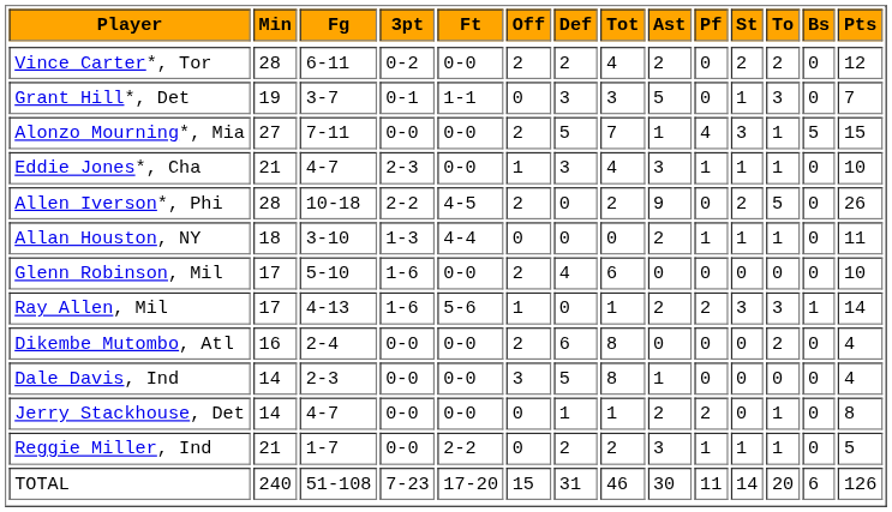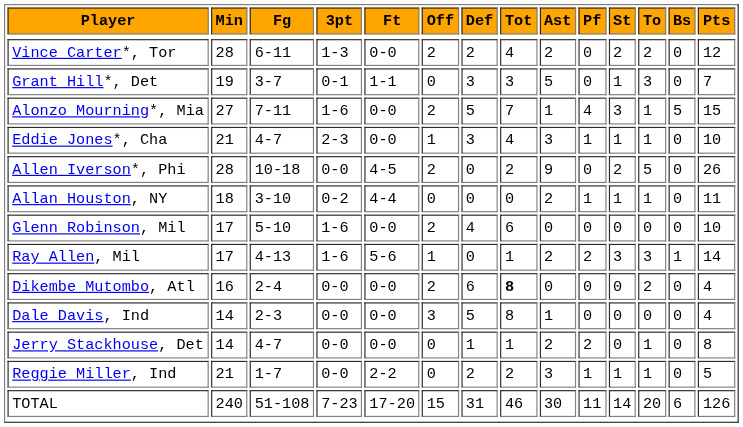 <table cellpadding=3 border=1>
 <tr style="background: #FFA500">
 <th><strong>Player</strong></th>
 <th><strong>Min</strong></th>
 <th><strong>Fg</strong></th>
 <th><strong>3pt</strong></th>
 <th><strong>Ft</strong></th>
 <th><strong>Off</strong></th>
 <th><strong>Def</strong></th>
 <th><strong>Tot</strong></th>
 <th><strong>Ast</strong></th>
 <th><strong>Pf</strong></th>
 <th><strong>St</strong></th>
 <th><strong>To</strong></th>
 <th><strong>Bs</strong></th>
 <th><strong>Pts</strong></th>
 </tr>
 <tr style="background: #FFA500">
 </tr>
 <tr>
 <td><a href='#'>Vince Carter</a>*, Tor</td>
 <td>28</td>
 <td>6-11</td>
-<td>0-2</td>
+<td>1-3</td>
 <td>0-0</td>
 <td>2</td>
 <td>2</td>
 <td>4</td>
 <td>2</td>
 <td>0</td>
 <td>2</td>
 <td>2</td>
 <td>0</td>
 <td>12</td>
 </tr>
 <tr>
 <td><a href='#'>Grant Hill</a>*, Det</td>
 <td>19</td>
 <td>3-7</td>
 <td>0-1</td>
 <td>1-1</td>
 <td>0</td>
 <td>3</td>
 <td>3</td>
 <td>5</td>
 <td>0</td>
 <td>1</td>
 <td>3</td>
 <td>0</td>
 <td>7</td>
 </tr>
 <tr>
 <td><a href='#'>Alonzo Mourning</a>*, Mia</td>
 <td>27</td>
 <td>7-11</td>
-<td>0-0</td>
+<td>1-6</td>
 <td>0-0</td>
 <td>2</td>
 <td>5</td>
 <td>7</td>
 <td>1</td>
 <td>4</td>
 <td>3</td>
 <td>1</td>
 <td>5</td>
 <td>15</td>
 </tr>
 <tr>
 <td><a href='#'>Eddie Jones</a>*, Cha</td>
 <td>21</td>
 <td>4-7</td>
 <td>2-3</td>
 <td>0-0</td>
 <td>1</td>
 <td>3</td>
 <td>4</td>
 <td>3</td>
 <td>1</td>
 <td>1</td>
 <td>1</td>
 <td>0</td>
 <td>10</td>
 </tr>
 <tr>
 <td><a href='#'>Allen Iverson</a>*, Phi</td>
 <td>28</td>
 <td>10-18</td>
-<td>2-2</td>
+<td>0-0</td>
 <td>4-5</td>
 <td>2</td>
 <td>0</td>
 <td>2</td>
 <td>9</td>
 <td>0</td>
 <td>2</td>
 <td>5</td>
 <td>0</td>
 <td>26</td>
 </tr>
 <tr>
 <td><a href='#'>Allan Houston</a>, NY</td>
 <td>18</td>
 <td>3-10</td>
-<td>1-3</td>
+<td>0-2</td>
 <td>4-4</td>
 <td>0</td>
 <td>0</td>
 <td>0</td>
 <td>2</td>
 <td>1</td>
 <td>1</td>
 <td>1</td>
 <td>0</td>
 <td>11</td>
 </tr>
 <tr>
 <td><a href='#'>Glenn Robinson</a>, Mil</td>
 <td>17</td>
 <td>5-10</td>
 <td>1-6</td>
 <td>0-0</td>
 <td>2</td>
 <td>4</td>
 <td>6</td>
 <td>0</td>
 <td>0</td>
 <td>0</td>
 <td>0</td>
 <td>0</td>
 <td>10</td>
 </tr>
 <tr>
 <td><a href='#'>Ray Allen</a>, Mil</td>
 <td>17</td>
 <td>4-13</td>
 <td>1-6</td>
 <td>5-6</td>
 <td>1</td>
 <td>0</td>
 <td>1</td>
 <td>2</td>
 <td>2</td>
 <td>3</td>
 <td>3</td>
 <td>1</td>
 <td>14</td>
 </tr>
 <tr>
 <td><a href='#'>Dikembe Mutombo</a>, Atl</td>
 <td>16</td>
 <td>2-4</td>
 <td>0-0</td>
 <td>0-0</td>
 <td>2</td>
 <td>6</td>
-<td>8</td>
+<td><strong>8</strong></td>
 <td>0</td>
 <td>0</td>
 <td>0</td>
 <td>2</td>
 <td>0</td>
 <td>4</td>
 </tr>
 <tr>
 <td><a href='#'>Dale Davis</a>, Ind</td>
 <td>14</td>
 <td>2-3</td>
 <td>0-0</td>
 <td>0-0</td>
 <td>3</td>
 <td>5</td>
 <td>8</td>
 <td>1</td>
 <td>0</td>
 <td>0</td>
 <td>0</td>
 <td>0</td>
 <td>4</td>
 </tr>
 <tr>
 <td><a href='#'>Jerry Stackhouse</a>, Det</td>
 <td>14</td>
 <td>4-7</td>
 <td>0-0</td>
 <td>0-0</td>
 <td>0</td>
 <td>1</td>
 <td>1</td>
 <td>2</td>
 <td>2</td>
 <td>0</td>
 <td>1</td>
 <td>0</td>
 <td>8</td>
 </tr>
 <tr>
 <td><a href='#'>Reggie Miller</a>, Ind</td>
 <td>21</td>
 <td>1-7</td>
 <td>0-0</td>
 <td>2-2</td>
 <td>0</td>
 <td>2</td>
 <td>2</td>
 <td>3</td>
 <td>1</td>
 <td>1</td>
 <td>1</td>
 <td>0</td>
 <td>5</td>
 </tr>
 <tr>
 <td>TOTAL</td>
 <td>240</td>
 <td>51-108</td>
 <td>7-23</td>
 <td>17-20</td>
 <td>15</td>
 <td>31</td>
 <td>46</td>
 <td>30</td>
 <td>11</td>
 <td>14</td>
 <td>20</td>
 <td>6</td>
 <td>126</td>
 </tr>
 <tr>
 </tr>
 </table>
